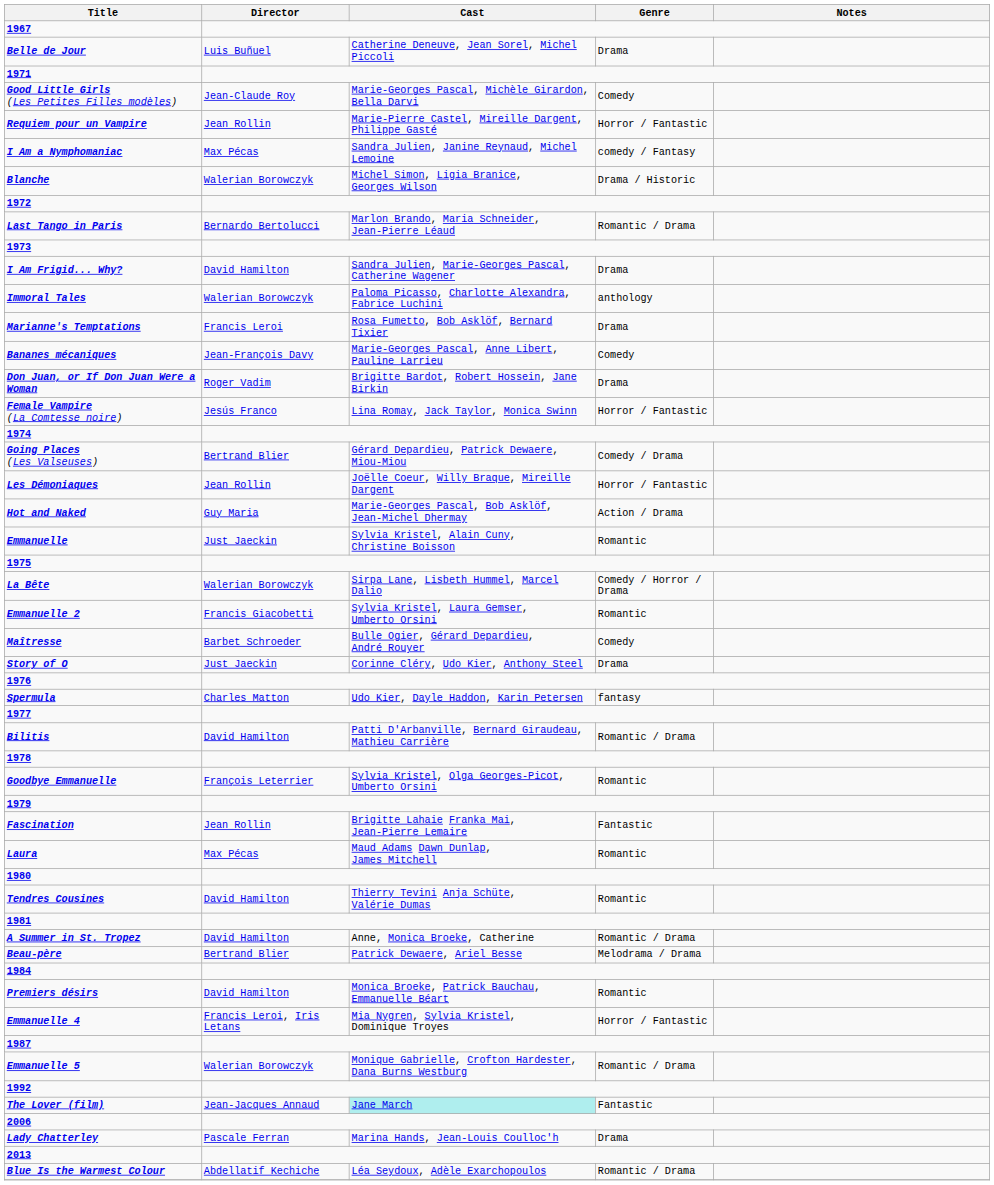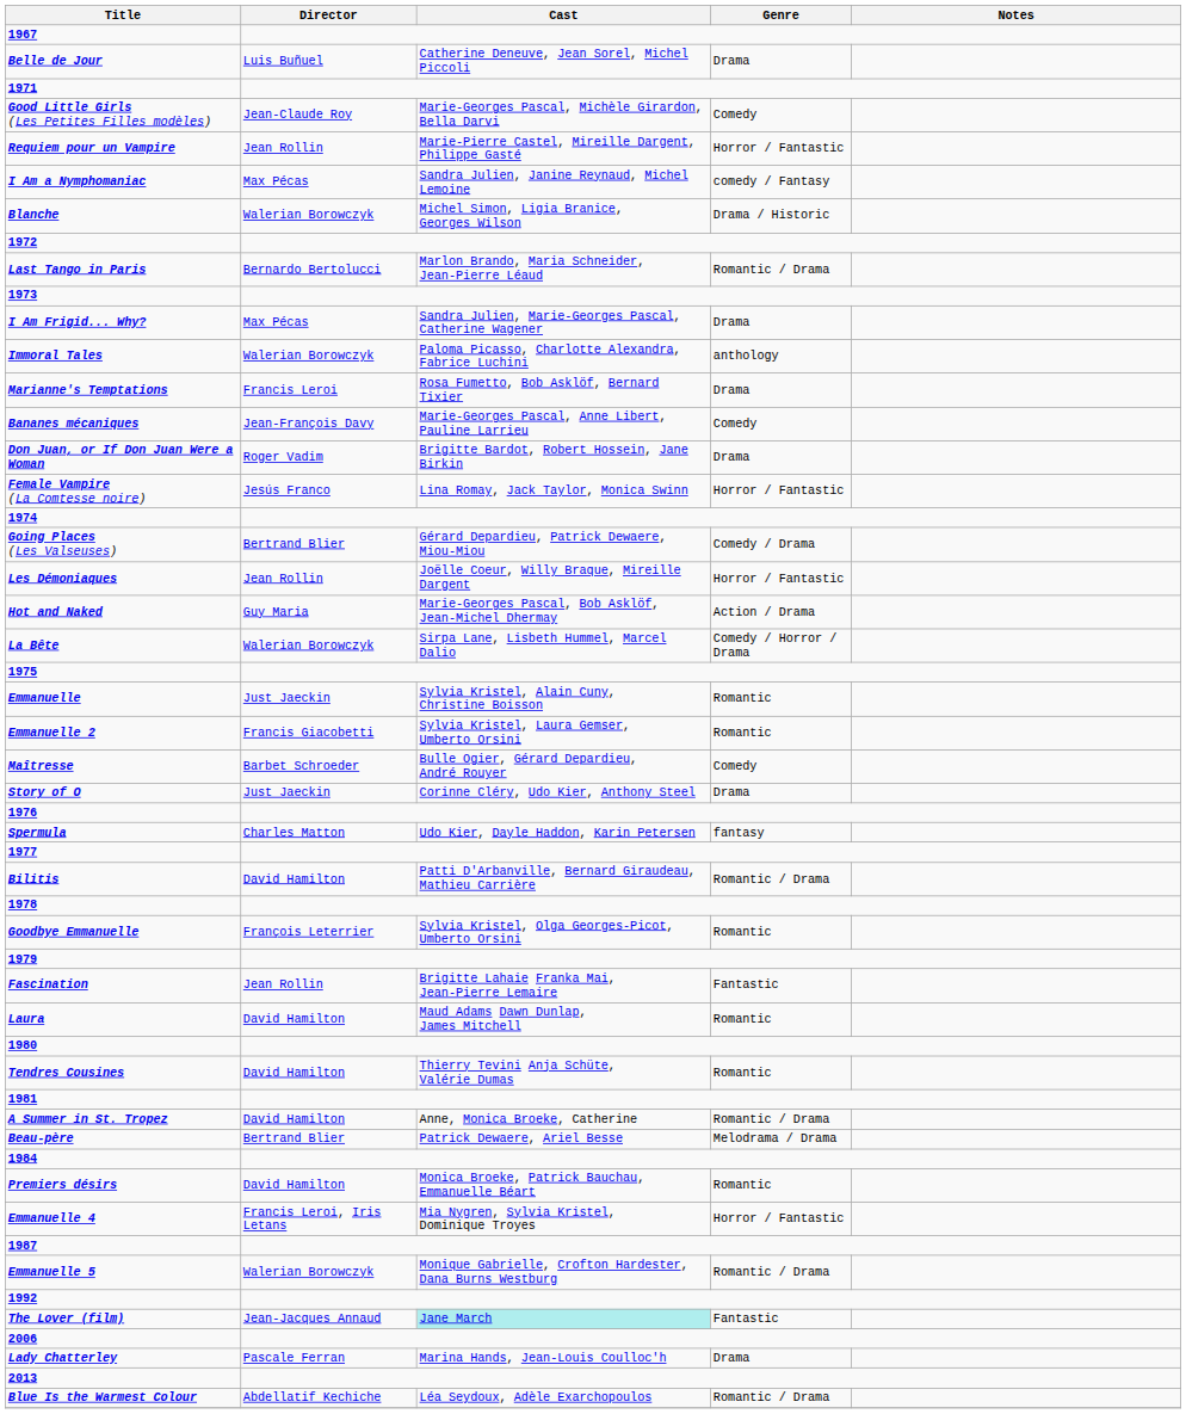 <table class="wikitable" width= "100%">
 <tr>
 <th width=20%>Title</th>
 <th width=15%>Director</th>
 <th width=25%>Cast</th>
 <th width=12%>Genre</th>
 <th width=30%>Notes</th>
 </tr>
 <tr>
 <td><strong><a href='#'>1967</a></strong></td>
 </tr>
 <tr>
 <td><strong><em><a href='#'>Belle de Jour</a></em></strong></td>
 <td><a href='#'>Luis Buñuel</a></td>
 <td><a href='#'>Catherine Deneuve</a>, <a href='#'>Jean Sorel</a>, <a href='#'>Michel Piccoli</a></td>
 <td>Drama</td>
 <td></td>
 </tr>
 <tr>
 <td><strong><a href='#'>1971</a></strong></td>
 </tr>
 <tr>
 <td><strong><em><a href='#'>Good Little Girls</a></em></strong><br><em>(<a href='#'>Les Petites Filles modèles</a>)</em></td>
 <td><a href='#'>Jean-Claude Roy</a></td>
 <td><a href='#'>Marie-Georges Pascal</a>, <a href='#'>Michèle Girardon</a>, <a href='#'>Bella Darvi</a></td>
 <td>Comedy</td>
 <td></td>
 </tr>
 <tr>
 <td><strong><em><a href='#'>Requiem pour un Vampire</a></em></strong></td>
 <td><a href='#'>Jean Rollin</a></td>
 <td><a href='#'>Marie-Pierre Castel</a>, <a href='#'>Mireille Dargent</a>, <a href='#'>Philippe Gasté</a></td>
 <td>Horror / Fantastic</td>
 <td></td>
 </tr>
 <tr>
 <td><strong><em><a href='#'>I Am a Nymphomaniac</a></em></strong></td>
 <td><a href='#'>Max Pécas</a></td>
 <td><a href='#'>Sandra Julien</a>, <a href='#'>Janine Reynaud</a>, <a href='#'>Michel Lemoine</a></td>
 <td>comedy / Fantasy</td>
 <td></td>
 </tr>
 <tr>
 <td><strong><em><a href='#'>Blanche</a></em></strong></td>
 <td><a href='#'>Walerian Borowczyk</a></td>
 <td><a href='#'>Michel Simon</a>, <a href='#'>Ligia Branice</a>,<br><a href='#'>Georges Wilson</a></td>
 <td>Drama / Historic</td>
 <td></td>
 </tr>
 <tr>
 <td><strong><a href='#'>1972</a></strong></td>
 </tr>
 <tr>
 <td><strong><em><a href='#'>Last Tango in Paris</a></em></strong></td>
 <td><a href='#'>Bernardo Bertolucci</a></td>
 <td><a href='#'>Marlon Brando</a>, <a href='#'>Maria Schneider</a>,<br><a href='#'>Jean-Pierre Léaud</a></td>
 <td>Romantic / Drama</td>
 <td></td>
 </tr>
 <tr>
 <td><strong><a href='#'>1973</a></strong></td>
 </tr>
 <tr>
 <td><strong><em><a href='#'>I Am Frigid... Why?</a></em></strong></td>
-<td><a href='#'>David Hamilton</a></td>
+<td><a href='#'>Max Pécas</a></td>
 <td><a href='#'>Sandra Julien</a>, <a href='#'>Marie-Georges Pascal</a>, <a href='#'>Catherine Wagener</a></td>
 <td>Drama</td>
 <td></td>
 </tr>
 <tr>
 <td><strong><em><a href='#'>Immoral Tales</a></em></strong></td>
 <td><a href='#'>Walerian Borowczyk</a></td>
 <td><a href='#'>Paloma Picasso</a>, <a href='#'>Charlotte Alexandra</a>, <a href='#'>Fabrice Luchini</a></td>
 <td>anthology</td>
 <td></td>
 </tr>
 <tr>
 <td><strong><em><a href='#'>Marianne's Temptations</a></em></strong></td>
 <td><a href='#'>Francis Leroi</a></td>
 <td><a href='#'>Rosa Fumetto</a>, <a href='#'>Bob Asklöf</a>, <a href='#'>Bernard Tixier</a></td>
 <td>Drama</td>
 <td></td>
 </tr>
 <tr>
 <td><strong><em><a href='#'>Bananes mécaniques</a></em></strong></td>
 <td><a href='#'>Jean-François Davy</a></td>
 <td><a href='#'>Marie-Georges Pascal</a>, <a href='#'>Anne Libert</a>, <a href='#'>Pauline Larrieu</a></td>
 <td>Comedy</td>
 <td></td>
 </tr>
 <tr>
 <td><strong><em><a href='#'>Don Juan, or If Don Juan Were a Woman</a></em></strong></td>
 <td><a href='#'>Roger Vadim</a></td>
 <td><a href='#'>Brigitte Bardot</a>, <a href='#'>Robert Hossein</a>, <a href='#'>Jane Birkin</a></td>
 <td>Drama</td>
 <td></td>
 </tr>
 <tr>
 <td><strong><em><a href='#'>Female Vampire</a></em></strong><br><em>(<a href='#'>La Comtesse noire</a>)</em></td>
 <td><a href='#'>Jesús Franco</a></td>
 <td><a href='#'>Lina Romay</a>, <a href='#'>Jack Taylor</a>, <a href='#'>Monica Swinn</a></td>
 <td>Horror / Fantastic</td>
 <td></td>
 </tr>
 <tr>
 <td><strong><a href='#'>1974</a></strong></td>
 </tr>
 <tr>
 <td><strong><em><a href='#'>Going Places</a></em></strong><br><em>(<a href='#'>Les Valseuses</a>)</em></td>
 <td><a href='#'>Bertrand Blier</a></td>
 <td><a href='#'>Gérard Depardieu</a>, <a href='#'>Patrick Dewaere</a>,<br><a href='#'>Miou-Miou</a></td>
 <td>Comedy / Drama</td>
 <td></td>
 </tr>
 <tr>
 <td><strong><em><a href='#'>Les Démoniaques</a></em></strong></td>
 <td><a href='#'>Jean Rollin</a></td>
 <td><a href='#'>Joëlle Coeur</a>, <a href='#'>Willy Braque</a>, <a href='#'>Mireille Dargent</a></td>
 <td>Horror / Fantastic</td>
 <td></td>
 </tr>
 <tr>
 <td><strong><em><a href='#'>Hot and Naked</a></em></strong></td>
 <td><a href='#'>Guy Maria</a></td>
 <td><a href='#'>Marie-Georges Pascal</a>, <a href='#'>Bob Asklöf</a>,<br><a href='#'>Jean-Michel Dhermay</a></td>
 <td>Action / Drama</td>
 <td></td>
 </tr>
 <tr>
-<td><strong><em><a href='#'>Emmanuelle</a></em></strong></td>
-<td><a href='#'>Just Jaeckin</a></td>
-<td><a href='#'>Sylvia Kristel</a>, <a href='#'>Alain Cuny</a>,<br><a href='#'>Christine Boisson</a></td>
-<td>Romantic</td>
+<td><strong><em><a href='#'>La Bête</a></em></strong></td>
+<td><a href='#'>Walerian Borowczyk</a></td>
+<td><a href='#'>Sirpa Lane</a>, <a href='#'>Lisbeth Hummel</a>, <a href='#'>Marcel Dalio</a></td>
+<td>Comedy / Horror / Drama</td>
 <td></td>
 </tr>
 <tr>
 <td><strong><a href='#'>1975</a></strong></td>
 </tr>
 <tr>
-<td><strong><em><a href='#'>La Bête</a></em></strong></td>
-<td><a href='#'>Walerian Borowczyk</a></td>
-<td><a href='#'>Sirpa Lane</a>, <a href='#'>Lisbeth Hummel</a>, <a href='#'>Marcel Dalio</a></td>
-<td>Comedy / Horror / Drama</td>
+<td><strong><em><a href='#'>Emmanuelle</a></em></strong></td>
+<td><a href='#'>Just Jaeckin</a></td>
+<td><a href='#'>Sylvia Kristel</a>, <a href='#'>Alain Cuny</a>,<br><a href='#'>Christine Boisson</a></td>
+<td>Romantic</td>
 <td></td>
 </tr>
 <tr>
 <td><strong><em><a href='#'>Emmanuelle 2</a></em></strong></td>
 <td><a href='#'>Francis Giacobetti</a></td>
 <td><a href='#'>Sylvia Kristel</a>, <a href='#'>Laura Gemser</a>,<br><a href='#'>Umberto Orsini</a></td>
 <td>Romantic</td>
 <td></td>
 </tr>
 <tr>
 <td><strong><em><a href='#'>Maîtresse</a></em></strong></td>
 <td><a href='#'>Barbet Schroeder</a></td>
 <td><a href='#'>Bulle Ogier</a>, <a href='#'>Gérard Depardieu</a>,<br><a href='#'>André Rouyer</a></td>
 <td>Comedy</td>
 <td></td>
 </tr>
 <tr>
 <td><strong><em><a href='#'>Story of O</a></em></strong></td>
 <td><a href='#'>Just Jaeckin</a></td>
 <td><a href='#'>Corinne Cléry</a>, <a href='#'>Udo Kier</a>, <a href='#'>Anthony Steel</a></td>
 <td>Drama</td>
 <td></td>
 </tr>
 <tr>
 <td><strong><a href='#'>1976</a></strong></td>
 </tr>
 <tr>
 <td><strong><em><a href='#'>Spermula</a></em></strong></td>
 <td><a href='#'>Charles Matton</a></td>
 <td><a href='#'>Udo Kier</a>, <a href='#'>Dayle Haddon</a>, <a href='#'>Karin Petersen</a></td>
 <td>fantasy</td>
 <td></td>
 </tr>
 <tr>
 <td><strong><a href='#'>1977</a></strong></td>
 </tr>
 <tr>
 <td><strong><em><a href='#'>Bilitis</a></em></strong></td>
 <td><a href='#'>David Hamilton</a></td>
 <td><a href='#'>Patti D'Arbanville</a>, <a href='#'>Bernard Giraudeau</a>, <a href='#'>Mathieu Carrière</a></td>
 <td>Romantic / Drama</td>
 <td></td>
 </tr>
 <tr>
 <td><strong><a href='#'>1978</a></strong></td>
 </tr>
 <tr>
 <td><strong><em><a href='#'>Goodbye Emmanuelle</a></em></strong></td>
 <td><a href='#'>François Leterrier</a></td>
 <td><a href='#'>Sylvia Kristel</a>, <a href='#'>Olga Georges-Picot</a>, <a href='#'>Umberto Orsini</a></td>
 <td>Romantic</td>
 <td></td>
 </tr>
 <tr>
 <td><strong><a href='#'>1979</a></strong></td>
 </tr>
 <tr>
 <td><strong><em><a href='#'>Fascination</a></em></strong></td>
 <td><a href='#'>Jean Rollin</a></td>
 <td><a href='#'>Brigitte Lahaie</a> <a href='#'>Franka Mai</a>,<br><a href='#'>Jean-Pierre Lemaire</a></td>
 <td>Fantastic</td>
 <td></td>
 </tr>
 <tr>
 <td><strong><em><a href='#'>Laura</a></em></strong></td>
-<td><a href='#'>Max Pécas</a></td>
+<td><a href='#'>David Hamilton</a></td>
 <td><a href='#'>Maud Adams</a> <a href='#'>Dawn Dunlap</a>,<br><a href='#'>James Mitchell</a></td>
 <td>Romantic</td>
 <td></td>
 </tr>
 <tr>
 <td><strong><a href='#'>1980</a></strong></td>
 </tr>
 <tr>
 <td><strong><em><a href='#'>Tendres Cousines</a></em></strong></td>
 <td><a href='#'>David Hamilton</a></td>
 <td><a href='#'>Thierry Tevini</a> <a href='#'>Anja Schüte</a>,<br><a href='#'>Valérie Dumas</a></td>
 <td>Romantic</td>
 <td></td>
 </tr>
 <tr>
 <td><strong><a href='#'>1981</a></strong></td>
 </tr>
 <tr>
 <td><strong><em><a href='#'>A Summer in St. Tropez</a></em></strong></td>
 <td><a href='#'>David Hamilton</a></td>
 <td>Anne, <a href='#'>Monica Broeke</a>, Catherine</td>
 <td>Romantic / Drama</td>
 <td></td>
 </tr>
 <tr>
 <td><strong><em><a href='#'>Beau-père</a></em></strong></td>
 <td><a href='#'>Bertrand Blier</a></td>
 <td><a href='#'>Patrick Dewaere</a>, <a href='#'>Ariel Besse</a></td>
 <td>Melodrama / Drama</td>
 <td></td>
 </tr>
 <tr>
 <td><strong><a href='#'>1984</a></strong></td>
 </tr>
 <tr>
 <td><strong><em><a href='#'>Premiers désirs</a></em></strong></td>
 <td><a href='#'>David Hamilton</a></td>
 <td><a href='#'>Monica Broeke</a>, <a href='#'>Patrick Bauchau</a>, <a href='#'>Emmanuelle Béart</a></td>
 <td>Romantic</td>
 <td></td>
 </tr>
 <tr>
 <td><strong><em><a href='#'>Emmanuelle 4</a></em></strong></td>
 <td><a href='#'>Francis Leroi</a>, <a href='#'>Iris Letans</a></td>
 <td><a href='#'>Mia Nygren</a>, <a href='#'>Sylvia Kristel</a>,<br>Dominique Troyes</td>
 <td>Horror / Fantastic</td>
 <td></td>
 </tr>
 <tr>
 <td><strong><a href='#'>1987</a></strong></td>
 </tr>
 <tr>
 <td><strong><em><a href='#'>Emmanuelle 5</a></em></strong></td>
 <td><a href='#'>Walerian Borowczyk</a></td>
 <td><a href='#'>Monique Gabrielle</a>, <a href='#'>Crofton Hardester</a>, <a href='#'>Dana Burns Westburg</a></td>
 <td>Romantic / Drama</td>
 <td></td>
 </tr>
 <tr>
 <td><strong><a href='#'>1992</a></strong></td>
 </tr>
 <tr>
 <td><strong><em><a href='#'>The Lover (film)</a></em></strong></td>
 <td><a href='#'>Jean-Jacques Annaud</a></td>
 <td style="background: paleturquoise;"><a href='#'>Jane March</a></td>
 <td>Fantastic</td>
 <td></td>
 </tr>
 <tr>
 <td><strong><a href='#'>2006</a></strong></td>
 </tr>
 <tr>
 <td><strong><em><a href='#'>Lady Chatterley</a></em></strong></td>
 <td><a href='#'>Pascale Ferran</a></td>
 <td><a href='#'>Marina Hands</a>, <a href='#'>Jean‑Louis Coulloc'h</a></td>
 <td>Drama</td>
 <td></td>
 </tr>
 <tr>
 <td><strong><a href='#'>2013</a></strong></td>
 </tr>
 <tr>
 <td><strong><em><a href='#'>Blue Is the Warmest Colour</a></em></strong></td>
 <td><a href='#'>Abdellatif Kechiche</a></td>
 <td><a href='#'>Léa Seydoux</a>, <a href='#'>Adèle Exarchopoulos</a></td>
 <td>Romantic / Drama</td>
 <td></td>
 </tr>
 <tr>
 </tr>
 </table>
